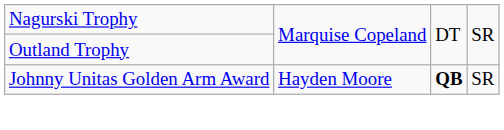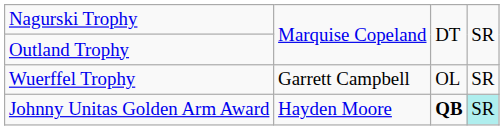 <table class="wikitable">
 <tr>
 <td><a href='#'>Nagurski Trophy</a></td>
 <td rowspan=2><a href='#'>Marquise Copeland</a></td>
 <td rowspan=2>DT</td>
 <td rowspan=2>SR</td>
 </tr>
 <tr>
 <td><a href='#'>Outland Trophy</a></td>
 </tr>
 <tr>
+<td><a href='#'>Wuerffel Trophy</a></td>
+<td>Garrett Campbell</td>
+<td>OL</td>
+<td>SR</td>
+</tr>
+<tr>
 <td><a href='#'>Johnny Unitas Golden Arm Award</a></td>
 <td><a href='#'>Hayden Moore</a></td>
 <td><strong>QB</strong></td>
-<td>SR</td>
+<td style="background: paleturquoise;">SR</td>
 </tr>
 </table>
